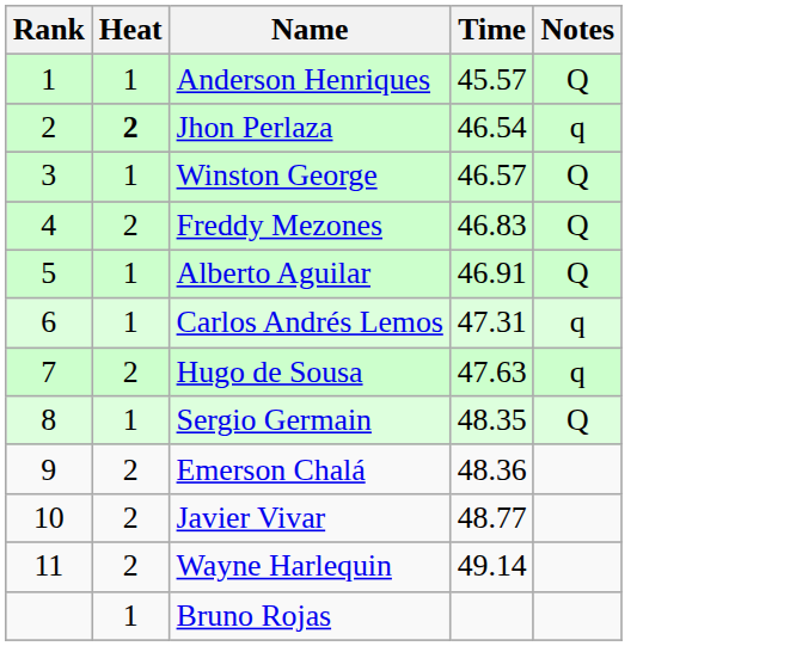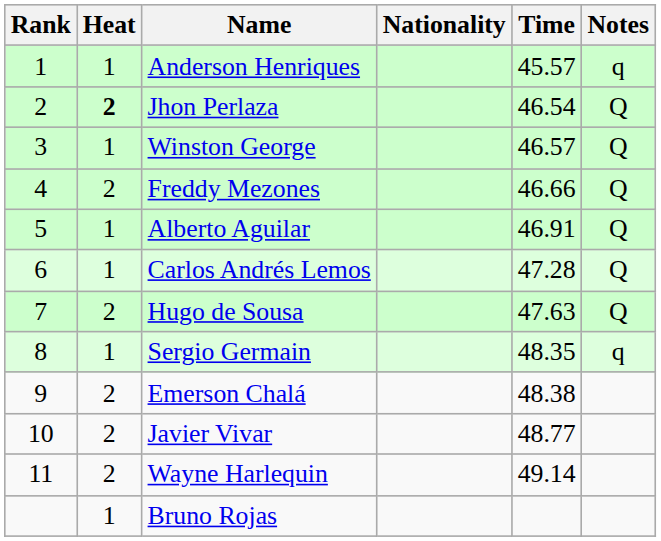 <table class="wikitable sortable" style="text-align:center">
 <tr>
 <th>Rank</th>
 <th>Heat</th>
 <th>Name</th>
+<th>Nationality</th>
 <th>Time</th>
 <th>Notes</th>
 </tr>
 <tr bgcolor=ccffcc>
 <td>1</td>
 <td>1</td>
 <td align=left><a href='#'>Anderson Henriques</a></td>
+<td align=left></td>
 <td>45.57</td>
-<td>Q</td>
+<td>q</td>
 </tr>
 <tr bgcolor=ccffcc>
 <td>2</td>
 <td><strong>2</strong></td>
 <td align=left><a href='#'>Jhon Perlaza</a></td>
+<td align=left></td>
 <td>46.54</td>
-<td>q</td>
+<td>Q</td>
 </tr>
 <tr bgcolor=ccffcc>
 <td>3</td>
 <td>1</td>
 <td align=left><a href='#'>Winston George</a></td>
+<td align=left></td>
 <td>46.57</td>
 <td>Q</td>
 </tr>
 <tr bgcolor=ccffcc>
 <td>4</td>
 <td>2</td>
 <td align=left><a href='#'>Freddy Mezones</a></td>
-<td>46.83</td>
+<td align=left></td>
+<td>46.66</td>
 <td>Q</td>
 </tr>
 <tr bgcolor=ccffcc>
 <td>5</td>
 <td>1</td>
 <td align=left><a href='#'>Alberto Aguilar</a></td>
+<td align=left></td>
 <td>46.91</td>
 <td>Q</td>
 </tr>
 <tr bgcolor=ddffdd>
 <td>6</td>
 <td>1</td>
 <td align=left><a href='#'>Carlos Andrés Lemos</a></td>
-<td>47.31</td>
-<td>q</td>
+<td align=left></td>
+<td>47.28</td>
+<td>Q</td>
 </tr>
 <tr bgcolor=ccffcc>
 <td>7</td>
 <td>2</td>
 <td align=left><a href='#'>Hugo de Sousa</a></td>
+<td align=left></td>
 <td>47.63</td>
-<td>q</td>
+<td>Q</td>
 </tr>
 <tr bgcolor=ddffdd>
 <td>8</td>
 <td>1</td>
 <td align=left><a href='#'>Sergio Germain</a></td>
+<td align=left></td>
 <td>48.35</td>
-<td>Q</td>
+<td>q</td>
 </tr>
 <tr>
 <td>9</td>
 <td>2</td>
 <td align=left><a href='#'>Emerson Chalá</a></td>
-<td>48.36</td>
+<td align=left></td>
+<td>48.38</td>
 <td></td>
 </tr>
 <tr>
 <td>10</td>
 <td>2</td>
 <td align=left><a href='#'>Javier Vivar</a></td>
+<td align=left></td>
 <td>48.77</td>
 <td></td>
 </tr>
 <tr>
 <td>11</td>
 <td>2</td>
 <td align=left><a href='#'>Wayne Harlequin</a></td>
+<td align=left></td>
 <td>49.14</td>
 <td></td>
 </tr>
 <tr>
 <td></td>
 <td>1</td>
 <td align=left><a href='#'>Bruno Rojas</a></td>
+<td align=left></td>
 <td></td>
 <td></td>
 </tr>
 </table>
